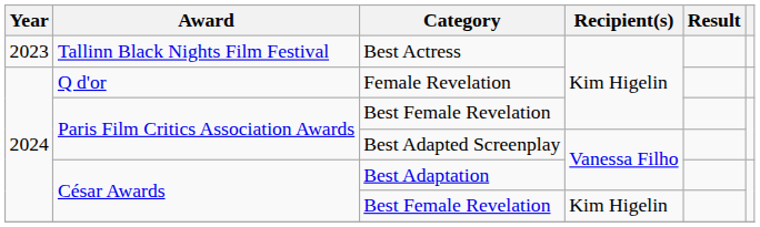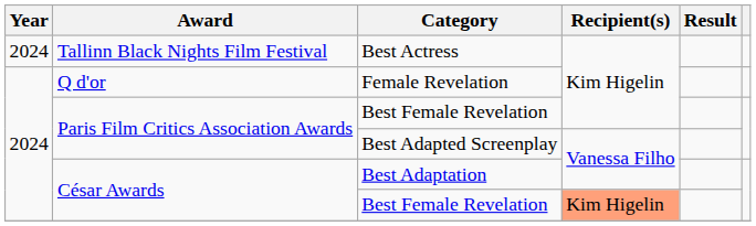 <table class="wikitable sortable plainrowheaders">
 <tr>
 <th>Year</th>
 <th>Award</th>
 <th>Category</th>
 <th>Recipient(s)</th>
 <th>Result</th>
 <th scope="col" class="unsortable"></th>
 </tr>
 <tr>
-<td>2023</td>
+<td>2024</td>
 <td><a href='#'>Tallinn Black Nights Film Festival</a></td>
 <td>Best Actress</td>
 <td rowspan=3>Kim Higelin</td>
 <td></td>
 <td></td>
 </tr>
 <tr>
 <td rowspan=5>2024</td>
 <td><a href='#'>Q d'or</a></td>
 <td>Female Revelation</td>
 <td></td>
 <td></td>
 </tr>
 <tr>
 <td rowspan=2><a href='#'>Paris Film Critics Association Awards</a></td>
 <td>Best Female Revelation</td>
 <td></td>
 <td rowspan=2></td>
 </tr>
 <tr>
 <td>Best Adapted Screenplay</td>
 <td rowspan=2><a href='#'>Vanessa Filho</a></td>
 <td></td>
 </tr>
 <tr>
 <td rowspan=2><a href='#'>César Awards</a></td>
 <td><a href='#'>Best Adaptation</a></td>
 <td></td>
 <td rowspan=2></td>
 </tr>
 <tr>
 <td><a href='#'>Best Female Revelation</a></td>
-<td>Kim Higelin</td>
+<td style="background: lightsalmon;">Kim Higelin</td>
 <td></td>
 </tr>
 <tr>
 </tr>
 </table>
